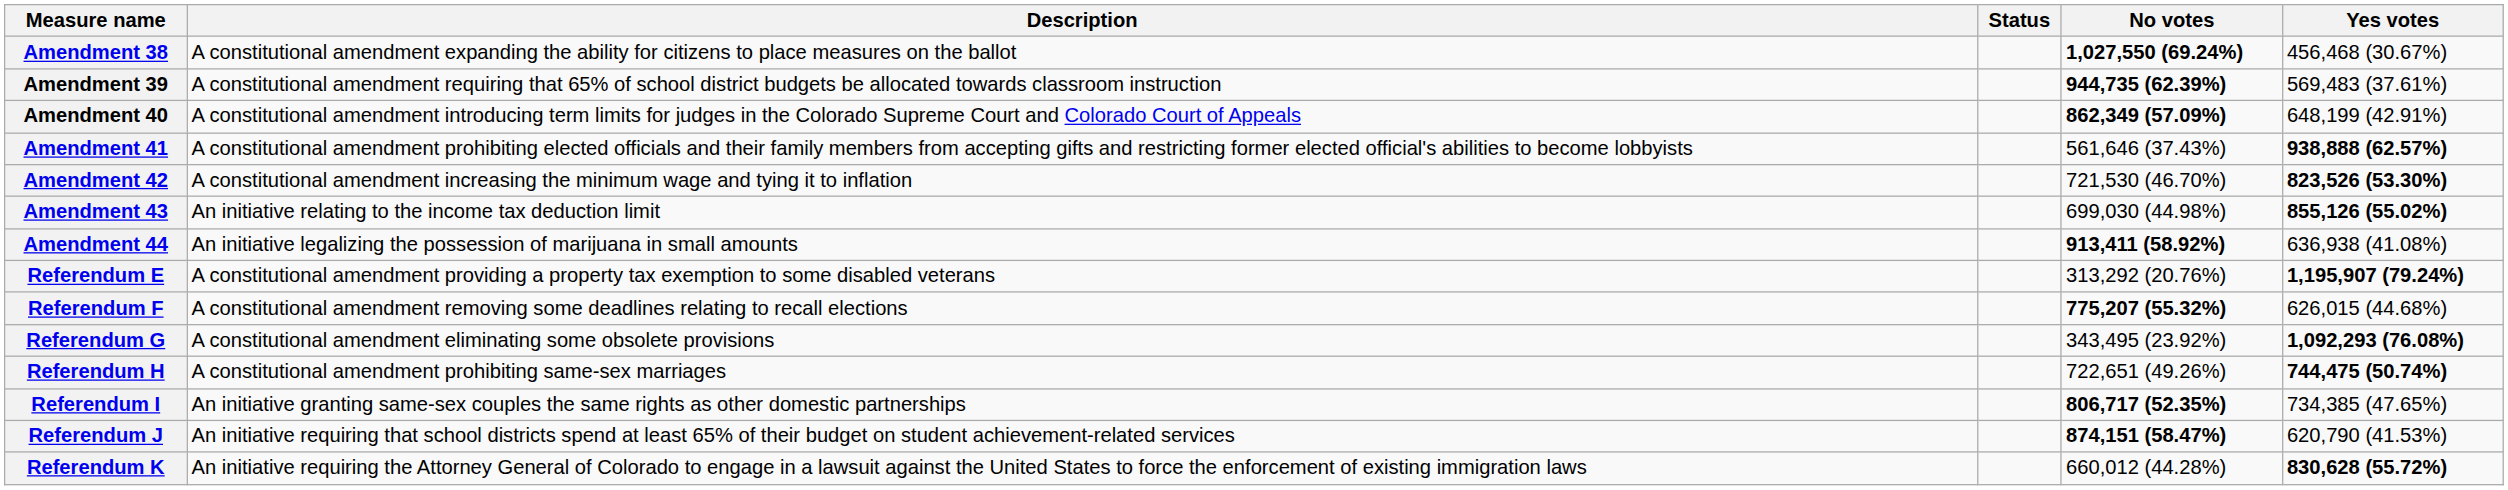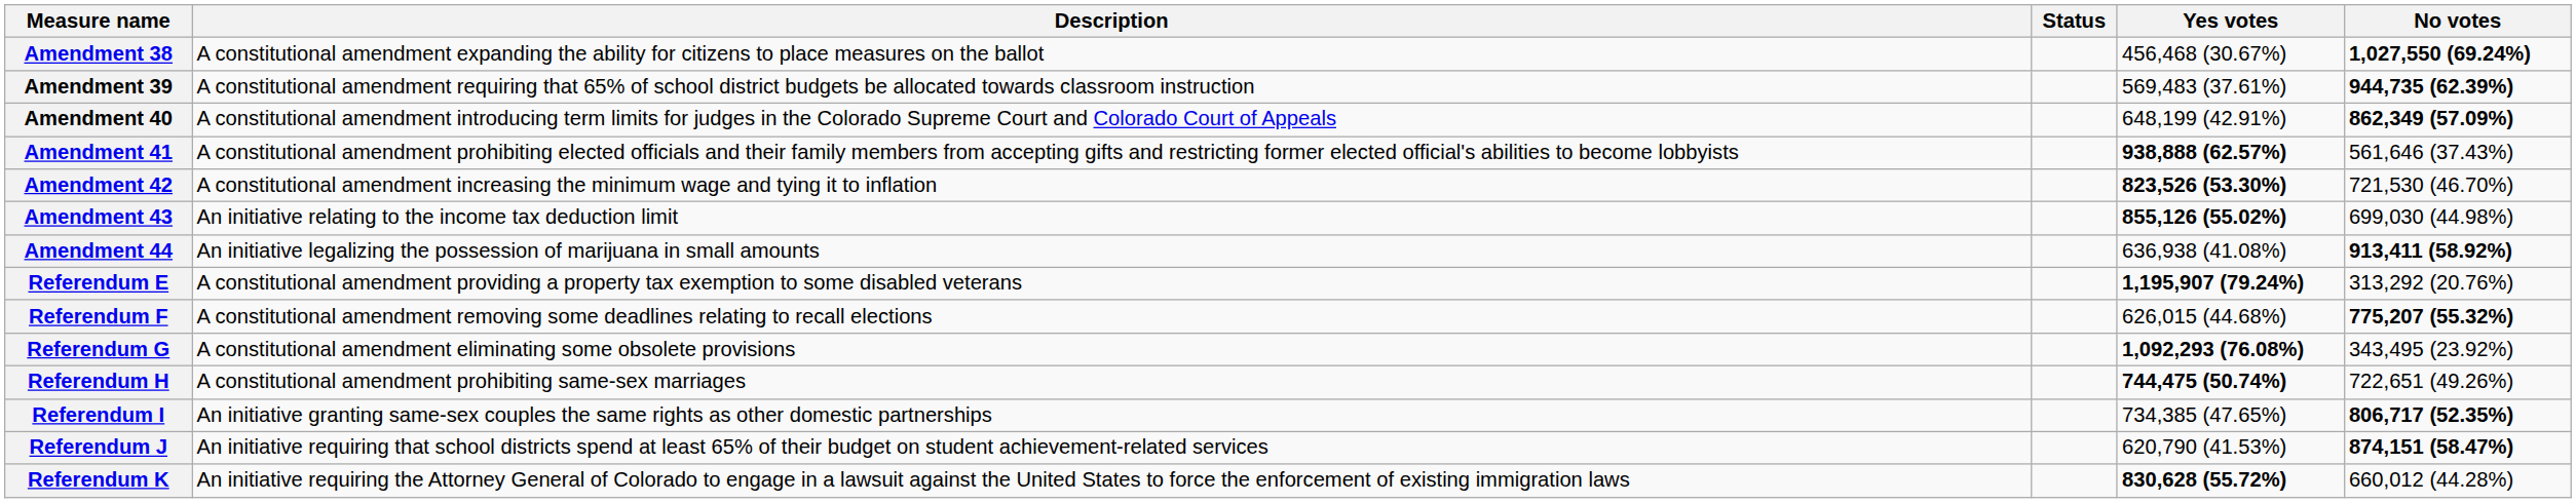 <table class="wikitable sortable plainrowheaders" style="width:100%">
 <tr>
 <th scope="col">Measure name</th>
 <th class="unsortable" scope="col">Description</th>
 <th scope="col">Status</th>
+<th scope="col">Yes votes</th>
 <th scope="col">No votes</th>
-<th scope="col">Yes votes</th>
 </tr>
 <tr>
 <th scope="row"><a href='#'>Amendment 38</a></th>
 <td>A constitutional amendment expanding the ability for citizens to place measures on the ballot</td>
 <td></td>
+<td>456,468 (30.67%)</td>
 <td><strong>1,027,550 (69.24%)</strong></td>
-<td>456,468 (30.67%)</td>
 </tr>
 <tr>
 <th scope="row">Amendment 39</th>
 <td>A constitutional amendment requiring that 65% of school district budgets be allocated towards classroom instruction</td>
 <td></td>
+<td>569,483 (37.61%)</td>
 <td><strong>944,735 (62.39%)</strong></td>
-<td>569,483 (37.61%)</td>
 </tr>
 <tr>
 <th scope="row">Amendment 40</th>
 <td>A constitutional amendment introducing term limits for judges in the Colorado Supreme Court and <a href='#'>Colorado Court of Appeals</a></td>
 <td></td>
+<td>648,199 (42.91%)</td>
 <td><strong>862,349 (57.09%)</strong></td>
-<td>648,199 (42.91%)</td>
 </tr>
 <tr>
 <th scope="row"><a href='#'>Amendment 41</a></th>
 <td>A constitutional amendment prohibiting elected officials and their family members from accepting gifts and restricting former elected official's abilities to become lobbyists</td>
 <td></td>
+<td><strong>938,888 (62.57%)</strong></td>
 <td>561,646 (37.43%)</td>
-<td><strong>938,888 (62.57%)</strong></td>
 </tr>
 <tr>
 <th scope="row"><a href='#'>Amendment 42</a></th>
 <td>A constitutional amendment increasing the minimum wage and tying it to inflation</td>
 <td></td>
+<td><strong>823,526 (53.30%)</strong></td>
 <td>721,530 (46.70%)</td>
-<td><strong>823,526 (53.30%)</strong></td>
 </tr>
 <tr>
 <th scope="row"><a href='#'>Amendment 43</a></th>
 <td>An initiative relating to the income tax deduction limit</td>
 <td></td>
+<td><strong>855,126 (55.02%)</strong></td>
 <td>699,030 (44.98%)</td>
-<td><strong>855,126 (55.02%)</strong></td>
 </tr>
 <tr>
 <th scope="row"><a href='#'>Amendment 44</a></th>
 <td>An initiative legalizing the possession of marijuana in small amounts</td>
 <td></td>
+<td>636,938 (41.08%)</td>
 <td><strong>913,411 (58.92%)</strong></td>
-<td>636,938 (41.08%)</td>
 </tr>
 <tr>
 <th scope="row"><a href='#'>Referendum E</a></th>
 <td>A constitutional amendment providing a property tax exemption to some disabled veterans</td>
 <td></td>
+<td><strong>1,195,907 (79.24%)</strong></td>
 <td>313,292 (20.76%)</td>
-<td><strong>1,195,907 (79.24%)</strong></td>
 </tr>
 <tr>
 <th scope="row"><a href='#'>Referendum F</a></th>
 <td>A constitutional amendment removing some deadlines relating to recall elections</td>
 <td></td>
+<td>626,015 (44.68%)</td>
 <td><strong>775,207 (55.32%)</strong></td>
-<td>626,015 (44.68%)</td>
 </tr>
 <tr>
 <th scope="row"><a href='#'>Referendum G</a></th>
 <td>A constitutional amendment eliminating some obsolete provisions</td>
 <td></td>
+<td><strong>1,092,293 (76.08%)</strong></td>
 <td>343,495 (23.92%)</td>
-<td><strong>1,092,293 (76.08%)</strong></td>
 </tr>
 <tr>
 <th scope="row"><a href='#'>Referendum H</a></th>
 <td>A constitutional amendment prohibiting same-sex marriages</td>
 <td></td>
+<td><strong>744,475 (50.74%)</strong></td>
 <td>722,651 (49.26%)</td>
-<td><strong>744,475 (50.74%)</strong></td>
 </tr>
 <tr>
 <th scope="row"><a href='#'>Referendum I</a></th>
 <td>An initiative granting same-sex couples the same rights as other domestic partnerships</td>
 <td></td>
+<td>734,385 (47.65%)</td>
 <td><strong>806,717 (52.35%)</strong></td>
-<td>734,385 (47.65%)</td>
 </tr>
 <tr>
 <th scope="row"><a href='#'>Referendum J</a></th>
 <td>An initiative requiring that school districts spend at least 65% of their budget on student achievement-related services</td>
 <td></td>
+<td>620,790 (41.53%)</td>
 <td><strong>874,151 (58.47%)</strong></td>
-<td>620,790 (41.53%)</td>
 </tr>
 <tr>
 <th scope="row"><a href='#'>Referendum K</a></th>
 <td>An initiative requiring the Attorney General of Colorado to engage in a lawsuit against the United States to force the enforcement of existing immigration laws</td>
 <td></td>
+<td><strong>830,628 (55.72%)</strong></td>
 <td>660,012 (44.28%)</td>
-<td><strong>830,628 (55.72%)</strong></td>
 </tr>
 </table>
